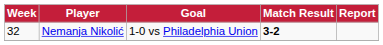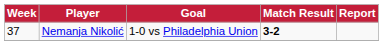 <table class=wikitable>
 <tr>
 <th style="background:#C41E3A; color:white; text-align:center;">Week</th>
 <th style="background:#C41E3A; color:white; text-align:center;">Player</th>
 <th style="background:#C41E3A; color:white; text-align:center;">Goal</th>
 <th style="background:#C41E3A; color:white; text-align:center;">Match Result</th>
 <th style="background:#C41E3A; color:white; text-align:center;">Report</th>
 </tr>
 <tr>
-<td>32</td>
+<td>37</td>
 <td> <a href='#'>Nemanja Nikolić</a></td>
 <td>1-0 vs <a href='#'>Philadelphia Union</a></td>
 <td><strong>3-2</strong></td>
 <td></td>
 </tr>
 <tr>
 </tr>
 </table>
